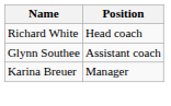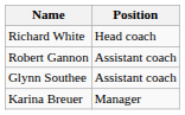 <table class="wikitable sortable">
 <tr>
 <th>Name</th>
 <th>Position</th>
 </tr>
 <tr>
 <td> Richard White</td>
 <td>Head coach</td>
 </tr>
 <tr>
+<td> Robert Gannon</td>
+<td>Assistant coach</td>
+</tr>
+<tr>
 <td> Glynn Southee</td>
 <td>Assistant coach</td>
 </tr>
 <tr>
 <td> Karina Breuer</td>
 <td>Manager</td>
 </tr>
 </table>
